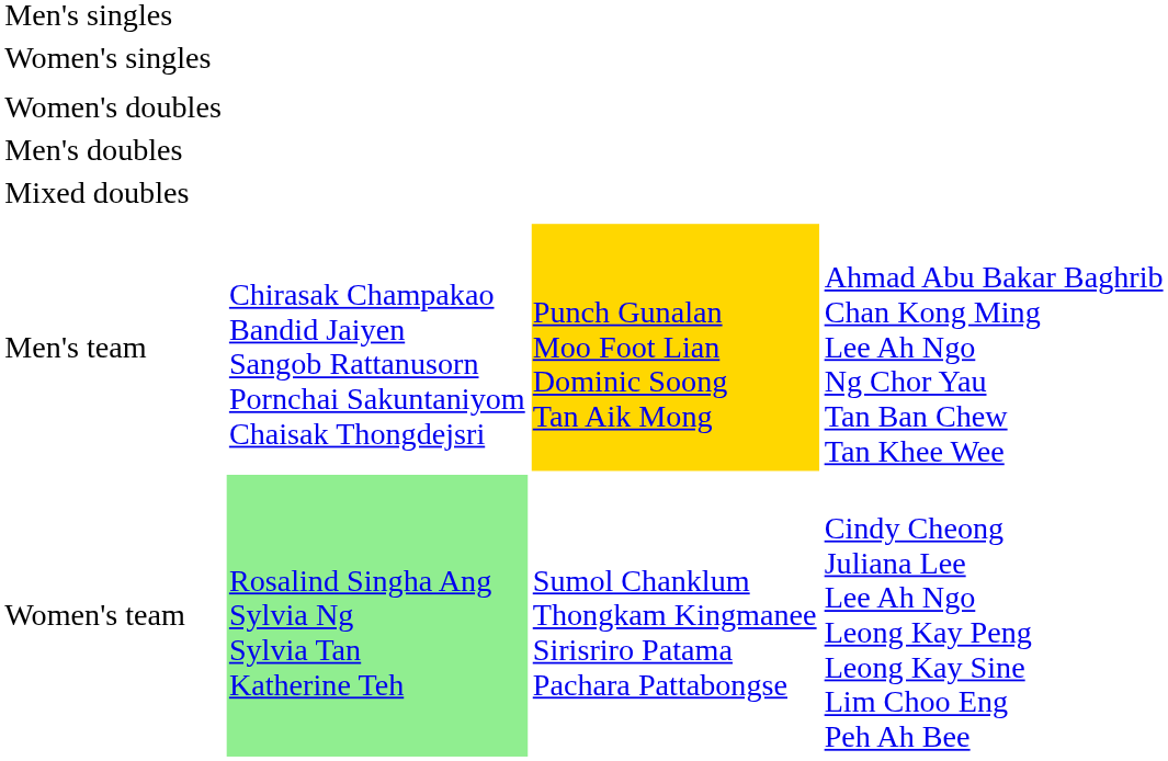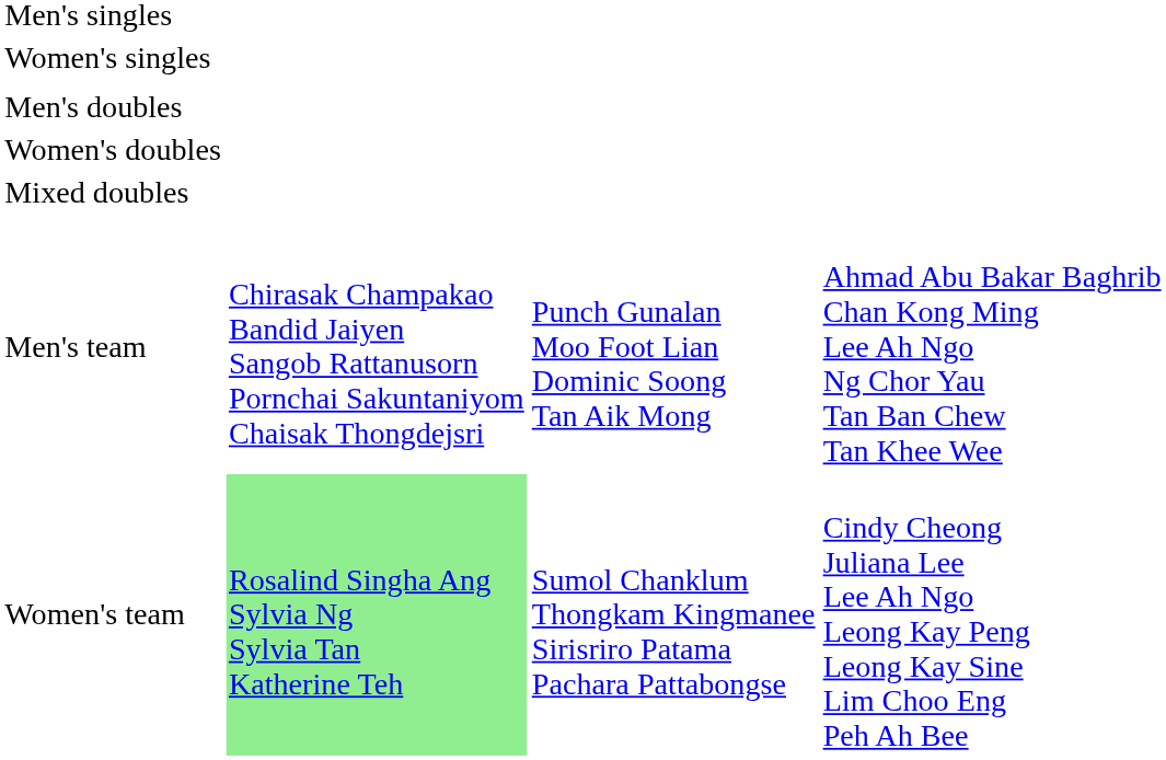 <table>
 <tr>
 <td>Men's singles<br></td>
 <td></td>
 <td></td>
 <td></td>
 </tr>
 <tr>
 <td>Women's singles<br></td>
 <td></td>
 <td></td>
 <td></td>
 </tr>
 <tr>
 <th colspan="4"></th>
 </tr>
 <tr>
-<td>Women's doubles<br></td>
+<td>Men's doubles<br></td>
 <td></td>
 <td></td>
 <td></td>
 </tr>
 <tr>
-<td>Men's doubles<br></td>
+<td>Women's doubles<br></td>
 <td></td>
 <td></td>
 <td></td>
 </tr>
 <tr>
 <td>Mixed doubles<br></td>
 <td></td>
 <td></td>
 <td></td>
 </tr>
 <tr>
 <th colspan="4"></th>
 </tr>
 <tr>
 <td>Men's team<br></td>
 <td><br><a href='#'>Chirasak Champakao</a><br><a href='#'>Bandid Jaiyen</a><br><a href='#'>Sangob Rattanusorn</a><br><a href='#'>Pornchai Sakuntaniyom</a><br><a href='#'>Chaisak Thongdejsri</a></td>
-<td style="background: gold;"><br><a href='#'>Punch Gunalan</a><br><a href='#'>Moo Foot Lian</a><br><a href='#'>Dominic Soong</a><br><a href='#'>Tan Aik Mong</a></td>
+<td><br><a href='#'>Punch Gunalan</a><br><a href='#'>Moo Foot Lian</a><br><a href='#'>Dominic Soong</a><br><a href='#'>Tan Aik Mong</a></td>
 <td><br><a href='#'>Ahmad Abu Bakar Baghrib</a><br><a href='#'>Chan Kong Ming</a><br><a href='#'>Lee Ah Ngo</a><br><a href='#'>Ng Chor Yau</a><br><a href='#'>Tan Ban Chew</a><br><a href='#'>Tan Khee Wee</a></td>
 </tr>
 <tr>
 <td>Women's team<br></td>
 <td style="background: lightgreen;"><br><a href='#'>Rosalind Singha Ang</a><br><a href='#'>Sylvia Ng</a><br><a href='#'>Sylvia Tan</a><br><a href='#'>Katherine Teh</a></td>
 <td><br><a href='#'>Sumol Chanklum</a><br><a href='#'>Thongkam Kingmanee</a><br><a href='#'>Sirisriro Patama</a><br><a href='#'>Pachara Pattabongse</a></td>
 <td><br><a href='#'>Cindy Cheong</a><br><a href='#'>Juliana Lee</a><br><a href='#'>Lee Ah Ngo</a><br><a href='#'>Leong Kay Peng</a><br><a href='#'>Leong Kay Sine</a><br><a href='#'>Lim Choo Eng</a><br><a href='#'>Peh Ah Bee</a></td>
 </tr>
 </table>
